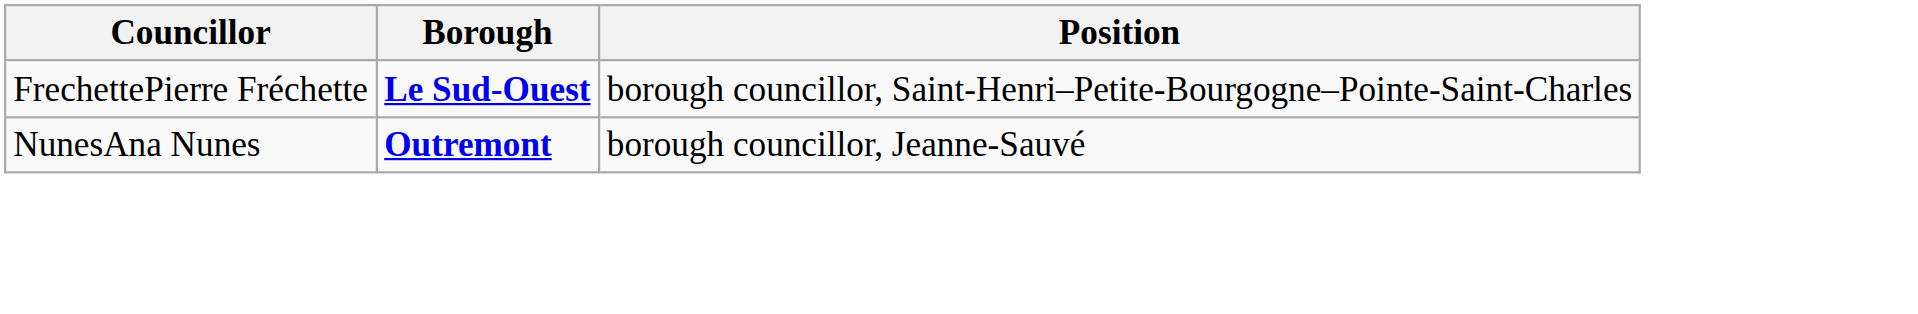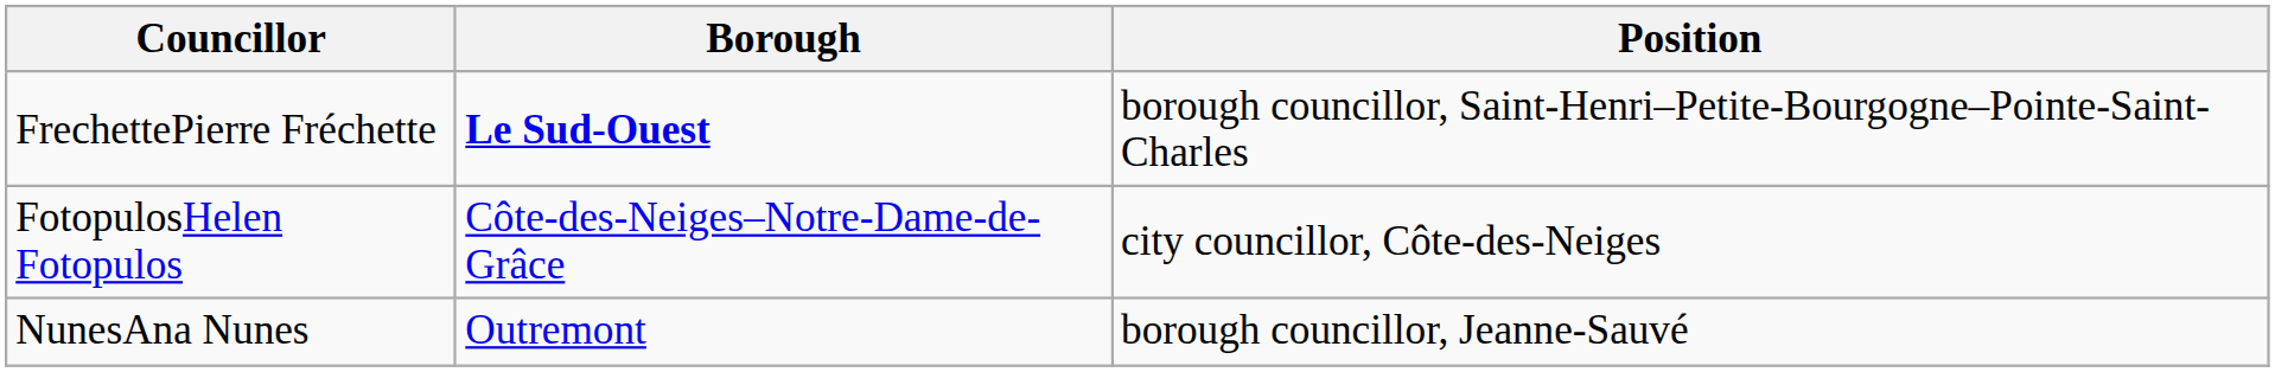 <table class="wikitable sortable" border="1">
 <tr>
 <th>Councillor</th>
 <th>Borough</th>
 <th>Position</th>
 </tr>
 <tr>
 <td><span>Frechette</span>Pierre Fréchette</td>
 <td><strong><a href='#'>Le Sud-Ouest</a></strong></td>
 <td>borough councillor, Saint-Henri–Petite-Bourgogne–Pointe-Saint-Charles</td>
 </tr>
 <tr>
+<td><span>Fotopulos</span><a href='#'>Helen Fotopulos</a></td>
+<td><a href='#'>Côte-des-Neiges–Notre-Dame-de-Grâce</a></td>
+<td>city councillor, Côte-des-Neiges</td>
+</tr>
+<tr>
 <td><span>Nunes</span>Ana Nunes</td>
-<td><strong><a href='#'>Outremont</a></strong></td>
+<td><a href='#'>Outremont</a></td>
 <td>borough councillor, Jeanne-Sauvé</td>
 </tr>
 </table>
